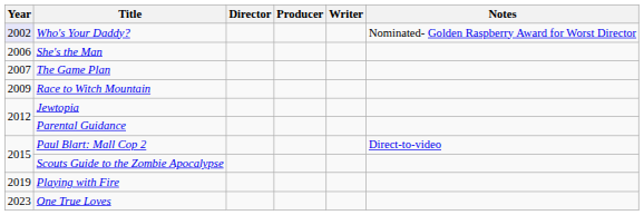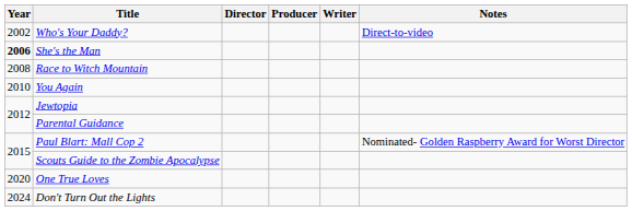 <table class="wikitable">
 <tr>
 <th>Year</th>
 <th>Title</th>
 <th>Director</th>
 <th>Producer</th>
 <th>Writer</th>
 <th>Notes</th>
 </tr>
 <tr>
-<td style="background: lavender;">2002</td>
+<td>2002</td>
 <td><em><a href='#'>Who's Your Daddy?</a></em></td>
 <td></td>
 <td></td>
 <td></td>
-<td>Nominated- <a href='#'>Golden Raspberry Award for Worst Director</a></td>
+<td><a href='#'>Direct-to-video</a></td>
 </tr>
 <tr>
-<td>2006</td>
+<td><strong>2006</strong></td>
 <td><em><a href='#'>She's the Man</a></em></td>
 <td></td>
 <td></td>
 <td></td>
 <td></td>
 </tr>
 <tr>
-<td>2007</td>
-<td><em><a href='#'>The Game Plan</a></em></td>
+<td>2008</td>
+<td><em><a href='#'>Race to Witch Mountain</a></em></td>
 <td></td>
 <td></td>
 <td></td>
 <td></td>
 </tr>
 <tr>
-<td>2009</td>
-<td><em><a href='#'>Race to Witch Mountain</a></em></td>
+<td>2010</td>
+<td><em><a href='#'>You Again</a></em></td>
 <td></td>
 <td></td>
 <td></td>
 <td></td>
 </tr>
 <tr>
 <td rowspan=2>2012</td>
 <td><em><a href='#'>Jewtopia</a></em></td>
 <td></td>
 <td></td>
 <td></td>
 <td></td>
 </tr>
 <tr>
 <td><em><a href='#'>Parental Guidance</a></em></td>
 <td></td>
 <td></td>
 <td></td>
 <td></td>
 </tr>
 <tr>
 <td rowspan=2>2015</td>
 <td><em><a href='#'>Paul Blart: Mall Cop 2</a></em></td>
 <td></td>
 <td></td>
 <td></td>
-<td><a href='#'>Direct-to-video</a></td>
+<td>Nominated- <a href='#'>Golden Raspberry Award for Worst Director</a></td>
 </tr>
 <tr>
 <td><em><a href='#'>Scouts Guide to the Zombie Apocalypse</a></em></td>
 <td></td>
 <td></td>
 <td></td>
 <td></td>
 </tr>
 <tr>
-<td>2019</td>
-<td><em><a href='#'>Playing with Fire</a></em></td>
+<td>2020</td>
+<td><em><a href='#'>One True Loves</a></em></td>
 <td></td>
 <td></td>
 <td></td>
 <td></td>
 </tr>
 <tr>
-<td>2023</td>
-<td><em><a href='#'>One True Loves</a></em></td>
+<td>2024</td>
+<td><em>Don't Turn Out the Lights</em></td>
 <td></td>
 <td></td>
 <td></td>
 <td></td>
 </tr>
 </table>
